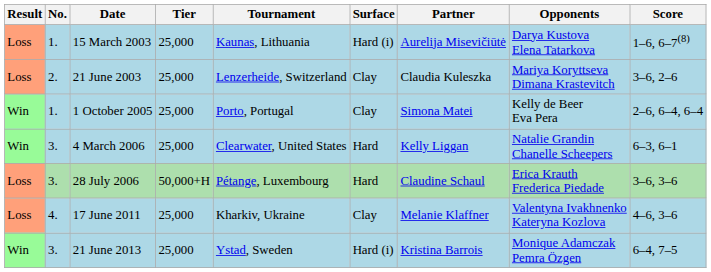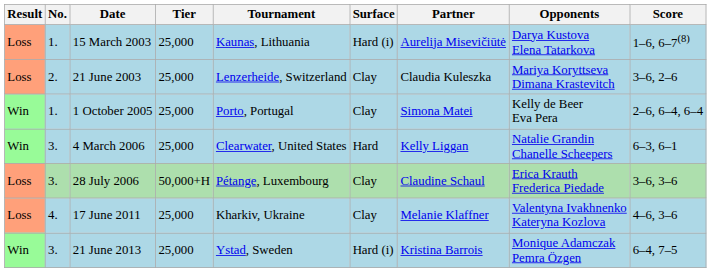 <table class="sortable wikitable">
 <tr>
 <th>Result</th>
 <th>No.</th>
 <th>Date</th>
 <th>Tier</th>
 <th>Tournament</th>
 <th>Surface</th>
 <th>Partner</th>
 <th>Opponents</th>
 <th class="unsortable">Score</th>
 </tr>
 <tr style="background:lightblue;">
 <td style="background:#ffa07a;">Loss</td>
 <td>1.</td>
 <td>15 March 2003</td>
 <td>25,000</td>
 <td><a href='#'>Kaunas</a>, Lithuania</td>
 <td>Hard (i)</td>
 <td> <a href='#'>Aurelija Misevičiūtė</a></td>
 <td> <a href='#'>Darya Kustova</a> <br>  <a href='#'>Elena Tatarkova</a></td>
 <td>1–6, 6–7<sup>(8)</sup></td>
 </tr>
 <tr style="background:lightblue;">
 <td style="background:#ffa07a;">Loss</td>
 <td>2.</td>
 <td>21 June 2003</td>
 <td>25,000</td>
 <td><a href='#'>Lenzerheide</a>, Switzerland</td>
 <td>Clay</td>
 <td> Claudia Kuleszka</td>
 <td> <a href='#'>Mariya Koryttseva</a> <br>  <a href='#'>Dimana Krastevitch</a></td>
 <td>3–6, 2–6</td>
 </tr>
 <tr style="background:lightblue;">
 <td style="background:#98fb98;">Win</td>
 <td>1.</td>
 <td>1 October 2005</td>
 <td>25,000</td>
 <td><a href='#'>Porto</a>, Portugal</td>
 <td>Clay</td>
 <td> <a href='#'>Simona Matei</a></td>
 <td> Kelly de Beer <br>  Eva Pera</td>
 <td>2–6, 6–4, 6–4</td>
 </tr>
 <tr style="background:lightblue;">
 <td style="background:#98fb98;">Win</td>
 <td>3.</td>
 <td>4 March 2006</td>
 <td>25,000</td>
 <td><a href='#'>Clearwater</a>, United States</td>
 <td>Hard</td>
 <td> <a href='#'>Kelly Liggan</a></td>
 <td> <a href='#'>Natalie Grandin</a> <br>  <a href='#'>Chanelle Scheepers</a></td>
 <td>6–3, 6–1</td>
 </tr>
 <tr style="background:#addfad;">
 <td style="background:#ffa07a;">Loss</td>
 <td>3.</td>
 <td>28 July 2006</td>
 <td>50,000+H</td>
 <td><a href='#'>Pétange</a>, Luxembourg</td>
-<td>Hard</td>
+<td>Clay</td>
 <td> <a href='#'>Claudine Schaul</a></td>
 <td> <a href='#'>Erica Krauth</a> <br>  <a href='#'>Frederica Piedade</a></td>
 <td>3–6, 3–6</td>
 </tr>
 <tr style="background:lightblue;">
 <td style="background:#ffa07a;">Loss</td>
 <td>4.</td>
 <td>17 June 2011</td>
 <td>25,000</td>
 <td>Kharkiv, Ukraine</td>
 <td>Clay</td>
 <td> <a href='#'>Melanie Klaffner</a></td>
 <td> <a href='#'>Valentyna Ivakhnenko</a> <br>  <a href='#'>Kateryna Kozlova</a></td>
 <td>4–6, 3–6</td>
 </tr>
 <tr style="background:lightblue;">
 <td style="background:#98fb98;">Win</td>
 <td>3.</td>
 <td>21 June 2013</td>
 <td>25,000</td>
 <td><a href='#'>Ystad</a>, Sweden</td>
 <td>Hard (i)</td>
 <td> <a href='#'>Kristina Barrois</a></td>
 <td> <a href='#'>Monique Adamczak</a> <br>  <a href='#'>Pemra Özgen</a></td>
 <td>6–4, 7–5</td>
 </tr>
 </table>
